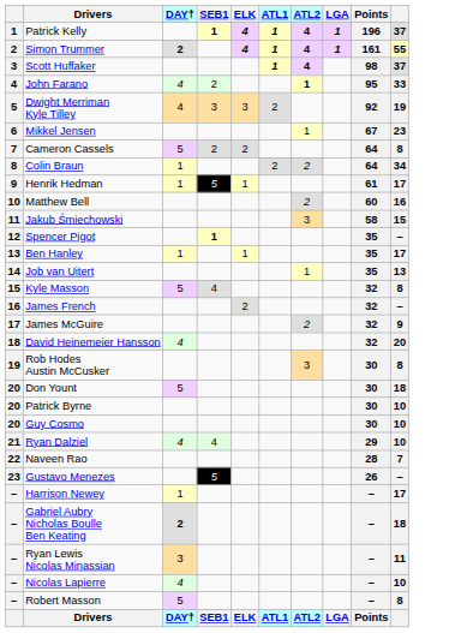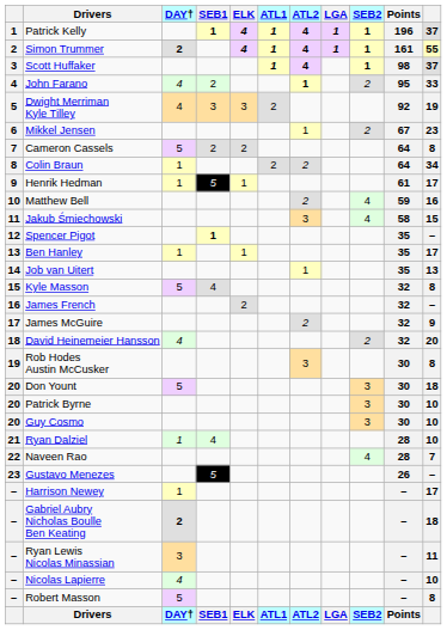 <table class="wikitable" style="font-size:85%; text-align:center">
 <tr>
 <th></th>
 <th>Drivers</th>
 <th style="background:#bbffff;"><a href='#'>DAY</a>†</th>
 <th><a href='#'>SEB1</a></th>
 <th><a href='#'>ELK</a></th>
 <th style="background:#bbffff;"><a href='#'>ATL1</a></th>
 <th style="background:#bbffff;"><a href='#'>ATL2</a></th>
 <th><a href='#'>LGA</a></th>
+<th style="background:#bbffff;"><a href='#'>SEB2</a></th>
 <th>Points</th>
 <th></th>
 </tr>
 <tr>
 <th>1</th>
 <td align=left> Patrick Kelly</td>
 <td></td>
 <td style="background:#ffffbf;"><strong>1</strong></td>
 <td style="background:#efcfff;"><strong><em>4</em></strong></td>
 <td style="background:#ffffbf;"><strong><em>1</em></strong></td>
 <td style="background:#efcfff;"><strong>4</strong></td>
 <td style="background:#efcfff;"><strong><em>1</em></strong></td>
+<td style="background:#ffffbf;"><strong>1</strong></td>
 <th>196</th>
 <th style="background:#dfdfdf;">37</th>
 </tr>
 <tr>
 <th>2</th>
 <td align=left> <a href='#'>Simon Trummer</a></td>
 <td style="background:#dfdfdf;"><strong>2</strong></td>
 <td></td>
 <td style="background:#efcfff;"><strong><em>4</em></strong></td>
 <td style="background:#ffffbf;"><strong><em>1</em></strong></td>
 <td style="background:#efcfff;"><strong>4</strong></td>
 <td style="background:#efcfff;"><strong><em>1</em></strong></td>
+<td style="background:#ffffbf;"><strong>1</strong></td>
 <th>161</th>
 <th style="background:#ffffbf;">55</th>
 </tr>
 <tr>
 <th>3</th>
 <td align=left> <a href='#'>Scott Huffaker</a></td>
 <td></td>
 <td></td>
 <td></td>
 <td style="background:#ffffbf;"><strong><em>1</em></strong></td>
 <td style="background:#efcfff;"><strong>4</strong></td>
 <td></td>
+<td style="background:#ffffbf;"><strong>1</strong></td>
 <th>98</th>
 <th style="background:#dfdfdf;">37</th>
 </tr>
 <tr>
 <th>4</th>
 <td align=left> <a href='#'>John Farano</a></td>
 <td style="background:#dfffdf;"><em>4</em></td>
 <td style="background:#dfffdf;">2</td>
 <td></td>
 <td></td>
 <td style="background:#ffffbf;"><strong>1</strong></td>
 <td></td>
+<td style="background:#dfdfdf;"><em>2</em></td>
 <th>95</th>
 <th>33</th>
 </tr>
 <tr>
 <th>5</th>
 <td align=left> <a href='#'>Dwight Merriman</a><br> <a href='#'>Kyle Tilley</a></td>
 <td style="background:#ffdf9f;">4</td>
 <td style="background:#ffdf9f;">3</td>
 <td style="background:#ffdf9f;">3</td>
 <td style="background:#dfdfdf;">2</td>
+<td></td>
 <td></td>
 <td></td>
 <th>92</th>
 <th>19</th>
 </tr>
 <tr>
 <th>6</th>
 <td align=left> <a href='#'>Mikkel Jensen</a></td>
 <td></td>
 <td></td>
 <td></td>
 <td></td>
 <td style="background:#ffffbf;">1</td>
 <td></td>
+<td style="background:#dfdfdf;"><em>2</em></td>
 <th>67</th>
 <th>23</th>
 </tr>
 <tr>
 <th>7</th>
 <td align=left> Cameron Cassels</td>
 <td style="background:#efcfff;">5</td>
 <td style="background:#dfdfdf;">2</td>
 <td style="background:#dfdfdf;">2</td>
+<td></td>
 <td></td>
 <td></td>
 <td></td>
 <th>64</th>
 <th>8</th>
 </tr>
 <tr>
 <th>8</th>
 <td align=left> <a href='#'>Colin Braun</a></td>
 <td style="background:#ffffbf;">1</td>
 <td></td>
 <td></td>
 <td style="background:#dfdfdf;">2</td>
 <td style="background:#dfdfdf;"><em>2</em></td>
 <td></td>
+<td></td>
 <th>64</th>
 <th>34</th>
 </tr>
 <tr>
 <th>9</th>
 <td align=left> Henrik Hedman</td>
 <td style="background:#ffffbf;">1</td>
 <td style="background:#000000; color:#ffffff;"><em>5</em></td>
 <td style="background:#ffffbf;">1</td>
+<td></td>
 <td></td>
 <td></td>
 <td></td>
 <th>61</th>
 <th>17</th>
 </tr>
 <tr>
 <th>10</th>
 <td align=left> Matthew Bell</td>
 <td></td>
 <td></td>
 <td></td>
 <td></td>
 <td style="background:#dfdfdf;"><em>2</em></td>
 <td></td>
-<th>60</th>
+<td style="background:#dfffdf;">4</td>
+<th>59</th>
 <th>16</th>
 </tr>
 <tr>
 <th>11</th>
 <td align=left> <a href='#'>Jakub Śmiechowski</a></td>
 <td></td>
 <td></td>
 <td></td>
 <td></td>
 <td style="background:#ffdf9f;">3</td>
 <td></td>
+<td style="background:#dfffdf;">4</td>
 <th>58</th>
 <th>15</th>
 </tr>
 <tr>
 <th>12</th>
 <td align=left> <a href='#'>Spencer Pigot</a></td>
 <td></td>
 <td style="background:#ffffbf;"><strong>1</strong></td>
+<td></td>
 <td></td>
 <td></td>
 <td></td>
 <td></td>
 <th>35</th>
 <th>–</th>
 </tr>
 <tr>
 <th>13</th>
 <td align=left> <a href='#'>Ben Hanley</a></td>
 <td style="background:#ffffbf;">1</td>
 <td></td>
 <td style="background:#ffffbf;">1</td>
 <td></td>
 <td></td>
 <td></td>
+<td></td>
 <th>35</th>
 <th>17</th>
 </tr>
 <tr>
 <th>14</th>
 <td align=left> <a href='#'>Job van Uitert</a></td>
 <td></td>
 <td></td>
 <td></td>
 <td></td>
 <td style="background:#ffffbf;">1</td>
 <td></td>
+<td></td>
 <th>35</th>
 <th>13</th>
 </tr>
 <tr>
 <th>15</th>
 <td align=left> <a href='#'>Kyle Masson</a></td>
 <td style="background:#efcfff;">5</td>
 <td style="background:#dfdfdf;">4</td>
+<td></td>
 <td></td>
 <td></td>
 <td></td>
 <td></td>
 <th>32</th>
 <th>8</th>
 </tr>
 <tr>
 <th>16</th>
 <td align=left> <a href='#'>James French</a></td>
 <td></td>
 <td></td>
 <td style="background:#dfdfdf;">2</td>
 <td></td>
 <td></td>
 <td></td>
+<td></td>
 <th>32</th>
 <th>–</th>
 </tr>
 <tr>
 <th>17</th>
 <td align=left> James McGuire</td>
 <td></td>
 <td></td>
 <td></td>
 <td></td>
 <td style="background:#dfdfdf;"><em>2</em></td>
+<td></td>
 <td></td>
 <th>32</th>
 <th>9</th>
 </tr>
 <tr>
 <th>18</th>
 <td align=left> <a href='#'>David Heinemeier Hansson</a></td>
 <td style="background:#dfffdf;"><em>4</em></td>
 <td></td>
 <td></td>
 <td></td>
 <td></td>
 <td></td>
+<td style="background:#dfdfdf;"><em>2</em></td>
 <th>32</th>
 <th>20</th>
 </tr>
 <tr>
 <th>19</th>
 <td align=left> Rob Hodes<br> Austin McCusker</td>
 <td></td>
 <td></td>
 <td></td>
 <td></td>
 <td style="background:#ffdf9f;">3</td>
+<td></td>
 <td></td>
 <th>30</th>
 <th>8</th>
 </tr>
 <tr>
 <th>20</th>
 <td align=left> Don Yount</td>
 <td style="background:#efcfff;">5</td>
 <td></td>
 <td></td>
 <td></td>
 <td></td>
 <td></td>
+<td style="background:#ffdf9f;">3</td>
 <th>30</th>
 <th>18</th>
 </tr>
 <tr>
 <th>20</th>
 <td align=left> Patrick Byrne</td>
 <td></td>
 <td></td>
 <td></td>
 <td></td>
 <td></td>
 <td></td>
+<td style="background:#ffdf9f;">3</td>
 <th>30</th>
 <th>10</th>
 </tr>
 <tr>
 <th>20</th>
 <td align=left> <a href='#'>Guy Cosmo</a></td>
 <td></td>
 <td></td>
 <td></td>
 <td></td>
 <td></td>
 <td></td>
+<td style="background:#ffdf9f;">3</td>
 <th>30</th>
 <th>10</th>
 </tr>
 <tr>
 <th>21</th>
 <td align=left> <a href='#'>Ryan Dalziel</a></td>
-<td style="background:#dfffdf;"><em>4</em></td>
+<td style="background:#dfffdf;"><em>1</em></td>
 <td style="background:#dfffdf;">4</td>
 <td></td>
 <td></td>
 <td></td>
 <td></td>
-<th>29</th>
+<td></td>
+<th>28</th>
 <th>10</th>
 </tr>
 <tr>
 <th>22</th>
 <td align=left> Naveen Rao</td>
 <td></td>
 <td></td>
 <td></td>
 <td></td>
 <td></td>
 <td></td>
+<td style="background:#dfffdf;">4</td>
 <th>28</th>
 <th>7</th>
 </tr>
 <tr>
 <th>23</th>
 <td align=left> <a href='#'>Gustavo Menezes</a></td>
 <td></td>
 <td style="background:#000000; color:#ffffff;"><em>5</em></td>
 <td></td>
 <td></td>
 <td></td>
 <td></td>
+<td></td>
 <th>26</th>
 <th>–</th>
 </tr>
 <tr>
 <th>–</th>
 <td align=left> <a href='#'>Harrison Newey</a></td>
 <td style="background:#ffffbf;">1</td>
+<td></td>
 <td></td>
 <td></td>
 <td></td>
 <td></td>
 <td></td>
 <th>–</th>
 <th>17</th>
 </tr>
 <tr>
 <th>–</th>
 <td align=left> <a href='#'>Gabriel Aubry</a><br> <a href='#'>Nicholas Boulle</a><br> <a href='#'>Ben Keating</a></td>
 <td style="background:#dfdfdf;"><strong>2</strong></td>
 <td></td>
 <td></td>
 <td></td>
 <td></td>
 <td></td>
+<td></td>
 <th>–</th>
 <th>18</th>
 </tr>
 <tr>
 <th>–</th>
 <td align=left> Ryan Lewis<br> <a href='#'>Nicolas Minassian</a></td>
 <td style="background:#ffdf9f;">3</td>
+<td></td>
 <td></td>
 <td></td>
 <td></td>
 <td></td>
 <td></td>
 <th>–</th>
 <th>11</th>
 </tr>
 <tr>
 <th>–</th>
 <td align=left> <a href='#'>Nicolas Lapierre</a></td>
 <td style="background:#dfffdf;"><em>4</em></td>
 <td></td>
 <td></td>
 <td></td>
 <td></td>
 <td></td>
+<td></td>
 <th>–</th>
 <th>10</th>
 </tr>
 <tr>
 <th>–</th>
 <td align=left> Robert Masson</td>
 <td style="background:#efcfff;">5</td>
+<td></td>
 <td></td>
 <td></td>
 <td></td>
 <td></td>
 <td></td>
 <th>–</th>
 <th>8</th>
 </tr>
 <tr>
 <th></th>
 <th>Drivers</th>
 <th style="background:#bbffff;"><a href='#'>DAY</a>†</th>
 <th><a href='#'>SEB1</a></th>
 <th><a href='#'>ELK</a></th>
 <th style="background:#bbffff;"><a href='#'>ATL1</a></th>
 <th style="background:#bbffff;"><a href='#'>ATL2</a></th>
 <th><a href='#'>LGA</a></th>
+<th style="background:#bbffff;"><a href='#'>SEB2</a></th>
 <th>Points</th>
 <th></th>
 </tr>
 </table>
